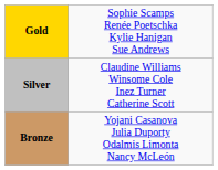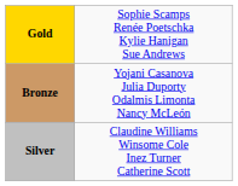 <table class="wikitable" style="text-align:center; " width="35%">
 <tr>
 <td bgcolor="gold"><strong>Gold</strong></td>
 <td><a href='#'>Sophie Scamps</a><br><a href='#'>Renée Poetschka</a><br><a href='#'>Kylie Hanigan</a><br><a href='#'>Sue Andrews</a><br>  <small><em></em></small></td>
 </tr>
 <tr>
+<td bgcolor="CC9966"><strong>Bronze</strong></td>
+<td><a href='#'>Yojani Casanova</a><br><a href='#'>Julia Duporty</a><br><a href='#'>Odalmis Limonta</a><br><a href='#'>Nancy McLeón</a><br>  <small><em></em></small></td>
+</tr>
+<tr>
 <td bgcolor="silver"><strong>Silver</strong></td>
 <td><a href='#'>Claudine Williams</a><br><a href='#'>Winsome Cole</a><br><a href='#'>Inez Turner</a><br><a href='#'>Catherine Scott</a><br>  <small><em></em></small></td>
 </tr>
-<tr>
-<td bgcolor="CC9966"><strong>Bronze</strong></td>
-<td><a href='#'>Yojani Casanova</a><br><a href='#'>Julia Duporty</a><br><a href='#'>Odalmis Limonta</a><br><a href='#'>Nancy McLeón</a><br>  <small><em></em></small></td>
-</tr>
 </table>
